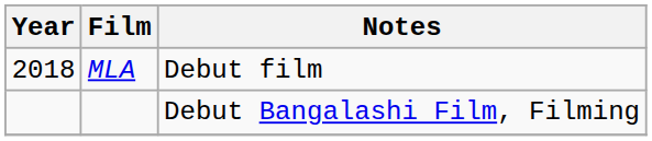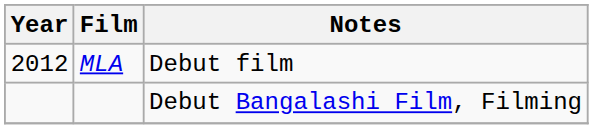 <table class="wikitable sortable">
 <tr style="text-align:center;">
 <th>Year</th>
 <th>Film</th>
 <th>Notes</th>
 </tr>
 <tr>
-<td>2018</td>
+<td>2012</td>
 <td><em><a href='#'>MLA</a></em></td>
 <td>Debut film </td>
 </tr>
 <tr>
 <td></td>
 <td></td>
 <td>Debut  <a href='#'>Bangalashi Film</a>, Filming</td>
 </tr>
 <tr>
 </tr>
 </table>
